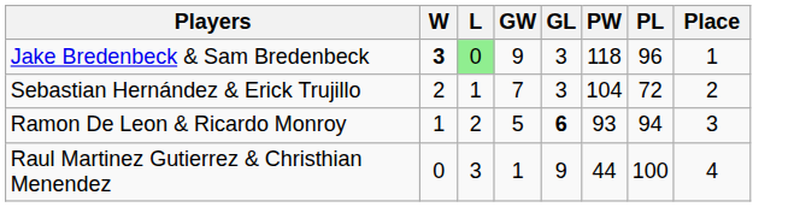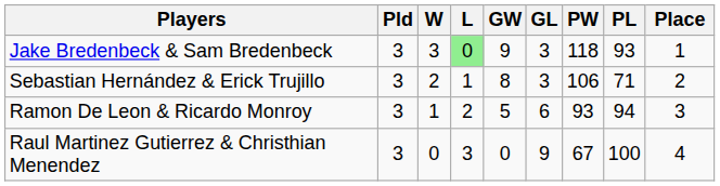 <table class=wikitable style="text-align:center">
 <tr>
 <th width=300>Players</th>
+<th width=20>Pld</th>
 <th width=20>W</th>
 <th width=20>L</th>
 <th width=20>GW</th>
 <th width=20>GL</th>
 <th width=20>PW</th>
 <th width=20>PL</th>
 <th width=50>Place</th>
 </tr>
 <tr>
 <td align=left> <a href='#'>Jake Bredenbeck</a> & Sam Bredenbeck</td>
-<td><strong>3</strong></td>
+<td>3</td>
+<td>3</td>
 <td style="background: lightgreen;">0</td>
 <td>9</td>
 <td>3</td>
 <td>118</td>
-<td>96</td>
+<td>93</td>
 <td>1</td>
 </tr>
 <tr>
 <td align=left> Sebastian Hernández & Erick Trujillo</td>
+<td>3</td>
 <td>2</td>
 <td>1</td>
-<td>7</td>
+<td>8</td>
 <td>3</td>
-<td>104</td>
-<td>72</td>
+<td>106</td>
+<td>71</td>
 <td>2</td>
 </tr>
 <tr>
 <td align=left> Ramon De Leon & Ricardo Monroy</td>
+<td>3</td>
 <td>1</td>
 <td>2</td>
 <td>5</td>
-<td><strong>6</strong></td>
+<td>6</td>
 <td>93</td>
 <td>94</td>
 <td>3</td>
 </tr>
 <tr>
 <td align=left> Raul Martinez Gutierrez & Christhian Menendez</td>
+<td>3</td>
 <td>0</td>
 <td>3</td>
-<td>1</td>
+<td>0</td>
 <td>9</td>
-<td>44</td>
+<td>67</td>
 <td>100</td>
 <td>4</td>
 </tr>
 </table>
